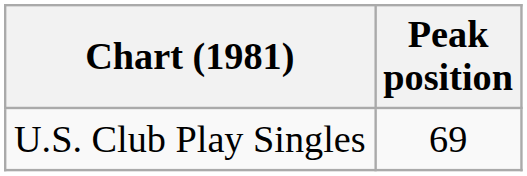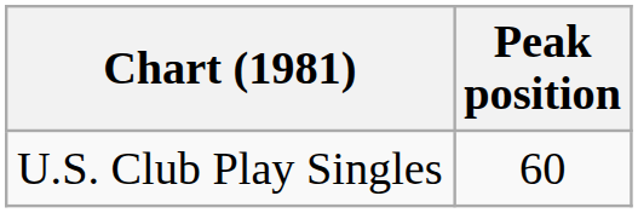 <table class="wikitable">
 <tr>
 <th>Chart (1981)</th>
 <th>Peak<br>position</th>
 </tr>
 <tr>
 <td>U.S. Club Play Singles</td>
-<td align="center">69</td>
+<td align="center">60</td>
 </tr>
 </table>
